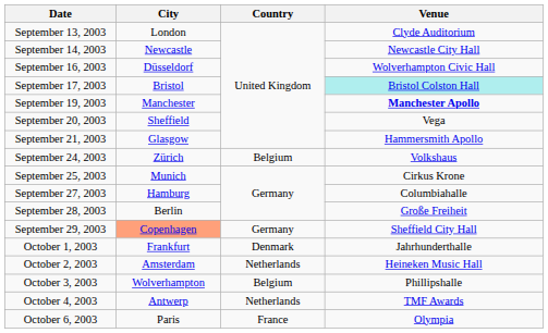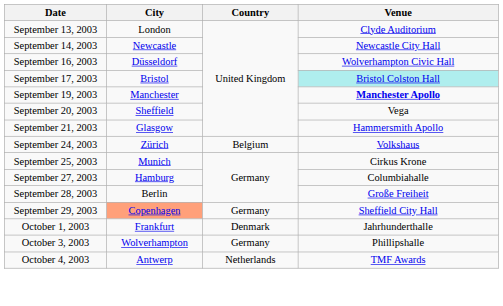 <table class="wikitable" style="text-align:center;">
 <tr>
 <th style="width:150px;">Date</th>
 <th style="width:140px;">City</th>
 <th style="width:140px;">Country</th>
 <th style="width:300px;">Venue</th>
 </tr>
 <tr>
 <td>September 13, 2003</td>
 <td>London</td>
 <td rowspan="7">United Kingdom</td>
 <td><a href='#'>Clyde Auditorium</a></td>
 </tr>
 <tr>
 <td>September 14, 2003</td>
 <td><a href='#'>Newcastle</a></td>
 <td><a href='#'>Newcastle City Hall</a></td>
 </tr>
 <tr>
 <td>September 16, 2003</td>
 <td><a href='#'>Düsseldorf</a></td>
 <td><a href='#'>Wolverhampton Civic Hall</a></td>
 </tr>
 <tr>
 <td>September 17, 2003</td>
 <td><a href='#'>Bristol</a></td>
 <td style="background: paleturquoise;"><a href='#'>Bristol Colston Hall</a></td>
 </tr>
 <tr>
 <td>September 19, 2003</td>
 <td><a href='#'>Manchester</a></td>
 <td><strong><a href='#'>Manchester Apollo</a></strong></td>
 </tr>
 <tr>
 <td>September 20, 2003</td>
 <td><a href='#'>Sheffield</a></td>
 <td>Vega</td>
 </tr>
 <tr>
 <td>September 21, 2003</td>
 <td><a href='#'>Glasgow</a></td>
 <td><a href='#'>Hammersmith Apollo</a></td>
 </tr>
 <tr>
 <td>September 24, 2003</td>
 <td><a href='#'>Zürich</a></td>
 <td>Belgium</td>
 <td><a href='#'>Volkshaus</a></td>
 </tr>
 <tr>
 <td>September 25, 2003</td>
 <td><a href='#'>Munich</a></td>
 <td rowspan="3">Germany</td>
 <td>Cirkus Krone</td>
 </tr>
 <tr>
 <td>September 27, 2003</td>
 <td><a href='#'>Hamburg</a></td>
 <td>Columbiahalle</td>
 </tr>
 <tr>
 <td>September 28, 2003</td>
 <td>Berlin</td>
 <td><a href='#'>Große Freiheit</a></td>
 </tr>
 <tr>
 <td>September 29, 2003</td>
 <td style="background: lightsalmon;"><a href='#'>Copenhagen</a></td>
 <td>Germany</td>
 <td><a href='#'>Sheffield City Hall</a></td>
 </tr>
 <tr>
 <td>October 1, 2003</td>
 <td><a href='#'>Frankfurt</a></td>
 <td>Denmark</td>
 <td>Jahrhunderthalle</td>
 </tr>
 <tr>
-<td>October 2, 2003</td>
-<td><a href='#'>Amsterdam</a></td>
-<td>Netherlands</td>
-<td><a href='#'>Heineken Music Hall</a></td>
-</tr>
-<tr>
 <td>October 3, 2003</td>
 <td><a href='#'>Wolverhampton</a></td>
-<td>Belgium</td>
+<td>Germany</td>
 <td>Phillipshalle</td>
 </tr>
 <tr>
 <td>October 4, 2003</td>
 <td><a href='#'>Antwerp</a></td>
 <td>Netherlands</td>
 <td><a href='#'>TMF Awards</a></td>
 </tr>
-<tr>
-<td>October 6, 2003</td>
-<td>Paris</td>
-<td>France</td>
-<td><a href='#'>Olympia</a></td>
-</tr>
 </table>
